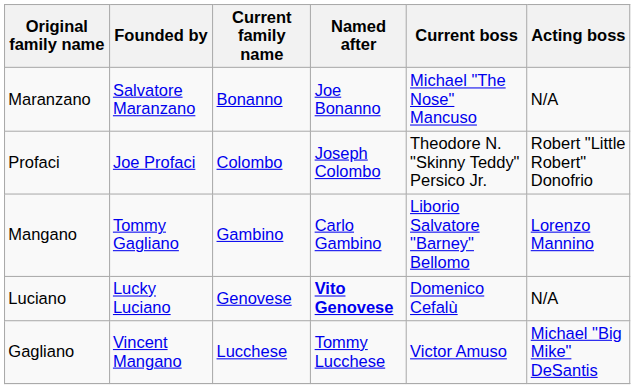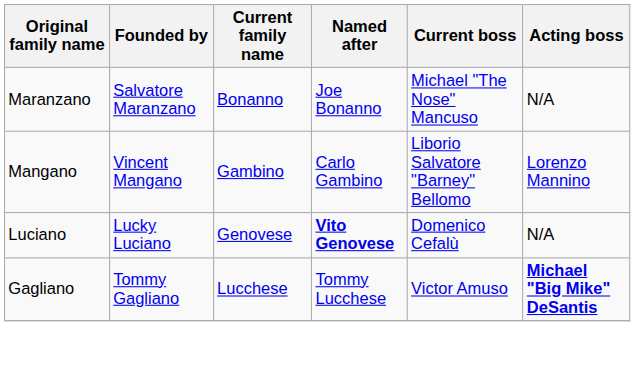 <table class="sortable wikitable">
 <tr>
 <th>Original family name</th>
 <th>Founded by</th>
 <th>Current family name</th>
 <th>Named after</th>
 <th>Current boss</th>
 <th>Acting boss</th>
 </tr>
 <tr>
 <td>Maranzano</td>
 <td><a href='#'>Salvatore Maranzano</a></td>
 <td><a href='#'>Bonanno</a></td>
 <td><a href='#'>Joe Bonanno</a></td>
 <td><a href='#'>Michael "The Nose" Mancuso</a></td>
 <td>N/A</td>
 </tr>
 <tr>
-<td>Profaci</td>
-<td><a href='#'>Joe Profaci</a></td>
-<td><a href='#'>Colombo</a></td>
-<td><a href='#'>Joseph Colombo</a></td>
-<td>Theodore N. "Skinny Teddy" Persico Jr.</td>
-<td>Robert "Little Robert" Donofrio</td>
-</tr>
-<tr>
 <td>Mangano</td>
-<td><a href='#'>Tommy Gagliano</a></td>
+<td><a href='#'>Vincent Mangano</a></td>
 <td><a href='#'>Gambino</a></td>
 <td><a href='#'>Carlo Gambino</a></td>
 <td><a href='#'>Liborio Salvatore "Barney" Bellomo</a></td>
 <td><a href='#'>Lorenzo Mannino</a></td>
 </tr>
 <tr>
 <td>Luciano</td>
 <td><a href='#'>Lucky Luciano</a></td>
 <td><a href='#'>Genovese</a></td>
 <td><strong><a href='#'>Vito Genovese</a></strong></td>
 <td><a href='#'>Domenico Cefalù</a></td>
 <td>N/A</td>
 </tr>
 <tr>
 <td>Gagliano</td>
-<td><a href='#'>Vincent Mangano</a></td>
+<td><a href='#'>Tommy Gagliano</a></td>
 <td><a href='#'>Lucchese</a></td>
 <td><a href='#'>Tommy Lucchese</a></td>
 <td><a href='#'>Victor Amuso</a></td>
-<td><a href='#'>Michael "Big Mike" DeSantis</a></td>
+<td><strong><a href='#'>Michael "Big Mike" DeSantis</a></strong></td>
 </tr>
 <tr>
 </tr>
 </table>
